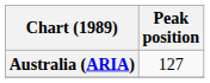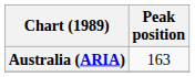 <table class="wikitable sortable plainrowheaders" style="text-align:center">
 <tr>
 <th scope="col">Chart (1989)</th>
 <th scope="col">Peak<br>position</th>
 </tr>
 <tr>
 <th scope="row">Australia (<a href='#'>ARIA</a>)</th>
-<td align="center">127</td>
+<td align="center">163</td>
 </tr>
 <tr>
 </tr>
 <tr>
 </tr>
 <tr>
 </tr>
 </table>
